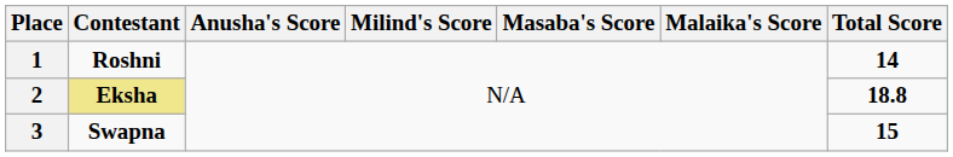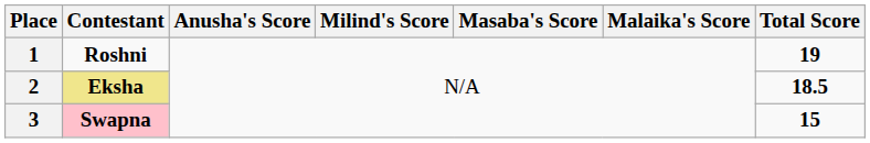 <table class="wikitable" style="text-align:center">
 <tr>
 <th>Place</th>
 <th>Contestant</th>
 <th scope="col">Anusha's Score</th>
 <th>Milind's Score</th>
 <th>Masaba's Score</th>
 <th>Malaika's Score</th>
 <th>Total Score</th>
 </tr>
 <tr>
 <th>1</th>
 <td><strong>Roshni</strong></td>
 <td colspan="4" rowspan="3">N/A</td>
-<td><strong>14</strong></td>
+<td><strong>19</strong></td>
 </tr>
 <tr>
 <th>2</th>
 <td style="background: khaki;"><strong>Eksha</strong></td>
-<td><strong>18.8</strong></td>
+<td><strong>18.5</strong></td>
 </tr>
 <tr>
 <th>3</th>
-<td><strong>Swapna</strong></td>
+<td style="background: pink;"><strong>Swapna</strong></td>
 <td><strong>15</strong></td>
 </tr>
 </table>
